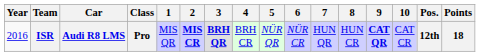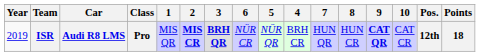 <table class="wikitable" border="1" style="text-align:center; font-size:85%;">
 <tr>
 <th>Year</th>
 <th>Team</th>
 <th>Car</th>
 <th>Class</th>
 <th>1</th>
 <th>2</th>
 <th>3</th>
+<th>6</th>
+<th>5</th>
 <th>4</th>
-<th>5</th>
-<th>6</th>
 <th>7</th>
 <th>8</th>
 <th>9</th>
 <th>10</th>
 <th>Pos.</th>
 <th>Points</th>
 </tr>
 <tr>
-<td><a href='#'>2016</a></td>
+<td><a href='#'>2019</a></td>
 <th><a href='#'>ISR</a></th>
 <th nowrap><a href='#'>Audi R8 LMS</a></th>
 <th>Pro</th>
 <td style="background:#CFCFFF;"><a href='#'>MIS<br>QR</a><br></td>
 <td style="background:#CFCFFF;"><strong><a href='#'>MIS<br>CR</a><br></strong></td>
 <td style="background:#DFDFDF;"><strong><a href='#'>BRH<br>QR</a></strong><br></td>
+<td style="background:#CFCFFF;"><em><a href='#'>NÜR<br>CR</a></em><br></td>
+<td style="background:#DFFFDF;"><em><a href='#'>NÜR<br>QR</a></em><br></td>
 <td style="background:#DFFFDF;"><a href='#'>BRH<br>CR</a><br></td>
-<td style="background:#DFFFDF;"><em><a href='#'>NÜR<br>QR</a></em><br></td>
-<td style="background:#CFCFFF;"><em><a href='#'>NÜR<br>CR</a></em><br></td>
 <td style="background:#CFCFFF;"><a href='#'>HUN<br>QR</a><br></td>
 <td style="background:#CFCFFF;"><a href='#'>HUN<br>CR</a><br></td>
 <td style="background:#CFCFFF;"><strong><a href='#'>CAT<br>QR</a></strong><br></td>
 <td style="background:#CFCFFF;"><a href='#'>CAT<br>CR</a><br></td>
 <th>12th</th>
 <th>18</th>
 </tr>
 </table>
